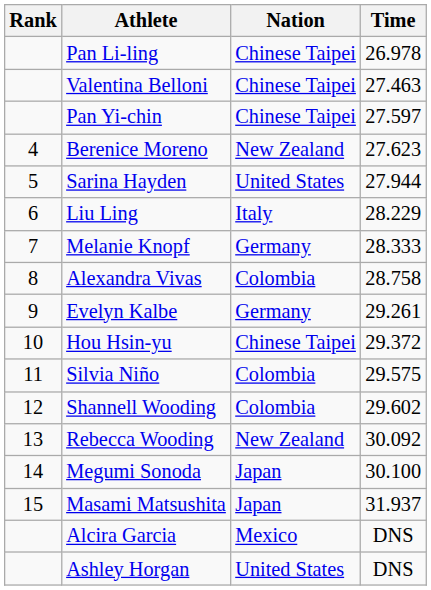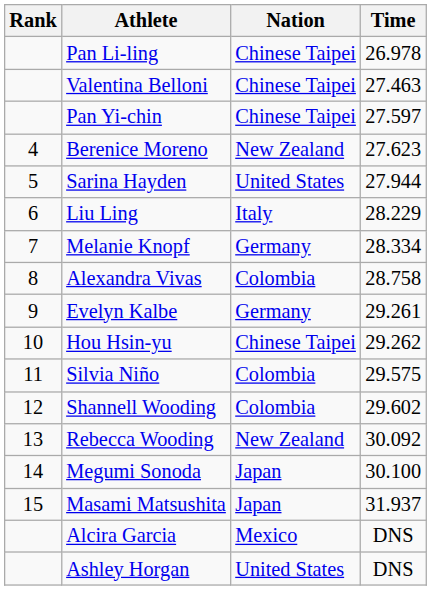 <table class="wikitable sortable" style="text-align:center">
 <tr>
 <th>Rank</th>
 <th>Athlete</th>
 <th>Nation</th>
 <th>Time</th>
 </tr>
 <tr>
 <td></td>
 <td align=left><a href='#'>Pan Li-ling</a></td>
 <td align=left> <a href='#'>Chinese Taipei</a></td>
 <td>26.978</td>
 </tr>
 <tr>
 <td></td>
 <td align=left><a href='#'>Valentina Belloni</a></td>
 <td align=left> <a href='#'>Chinese Taipei</a></td>
 <td>27.463</td>
 </tr>
 <tr>
 <td></td>
 <td align=left><a href='#'>Pan Yi-chin</a></td>
 <td align=left> <a href='#'>Chinese Taipei</a></td>
 <td>27.597</td>
 </tr>
 <tr>
 <td>4</td>
 <td align=left><a href='#'>Berenice Moreno</a></td>
 <td align=left> <a href='#'>New Zealand</a></td>
 <td>27.623</td>
 </tr>
 <tr>
 <td>5</td>
 <td align=left><a href='#'>Sarina Hayden</a></td>
 <td align=left> <a href='#'>United States</a></td>
 <td>27.944</td>
 </tr>
 <tr>
 <td>6</td>
 <td align=left><a href='#'>Liu Ling</a></td>
 <td align=left> <a href='#'>Italy</a></td>
 <td>28.229</td>
 </tr>
 <tr>
 <td>7</td>
 <td align=left><a href='#'>Melanie Knopf</a></td>
 <td align=left> <a href='#'>Germany</a></td>
-<td>28.333</td>
+<td>28.334</td>
 </tr>
 <tr>
 <td>8</td>
 <td align=left><a href='#'>Alexandra Vivas</a></td>
 <td align=left> <a href='#'>Colombia</a></td>
 <td>28.758</td>
 </tr>
 <tr>
 <td>9</td>
 <td align=left><a href='#'>Evelyn Kalbe</a></td>
 <td align=left> <a href='#'>Germany</a></td>
 <td>29.261</td>
 </tr>
 <tr>
 <td>10</td>
 <td align=left><a href='#'>Hou Hsin-yu</a></td>
 <td align=left> <a href='#'>Chinese Taipei</a></td>
-<td>29.372</td>
+<td>29.262</td>
 </tr>
 <tr>
 <td>11</td>
 <td align=left><a href='#'>Silvia Niño</a></td>
 <td align=left> <a href='#'>Colombia</a></td>
 <td>29.575</td>
 </tr>
 <tr>
 <td>12</td>
 <td align=left><a href='#'>Shannell Wooding</a></td>
 <td align=left> <a href='#'>Colombia</a></td>
 <td>29.602</td>
 </tr>
 <tr>
 <td>13</td>
 <td align=left><a href='#'>Rebecca Wooding</a></td>
 <td align=left> <a href='#'>New Zealand</a></td>
 <td>30.092</td>
 </tr>
 <tr>
 <td>14</td>
 <td align=left><a href='#'>Megumi Sonoda</a></td>
 <td align=left> <a href='#'>Japan</a></td>
 <td>30.100</td>
 </tr>
 <tr>
 <td>15</td>
 <td align=left><a href='#'>Masami Matsushita</a></td>
 <td align=left> <a href='#'>Japan</a></td>
 <td>31.937</td>
 </tr>
 <tr>
 <td></td>
 <td align=left><a href='#'>Alcira Garcia</a></td>
 <td align=left> <a href='#'>Mexico</a></td>
 <td>DNS</td>
 </tr>
 <tr>
 <td></td>
 <td align=left><a href='#'>Ashley Horgan</a></td>
 <td align=left> <a href='#'>United States</a></td>
 <td>DNS</td>
 </tr>
 </table>
